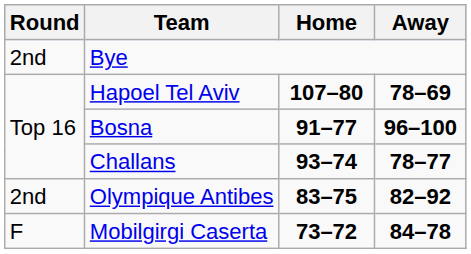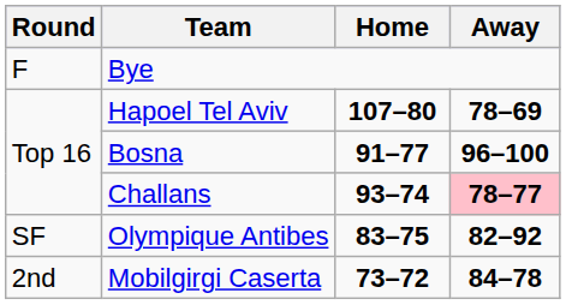 <table class="wikitable" style="text-align: left; font-size:95%">
 <tr bgcolor="#ccccff">
 <th>Round</th>
 <th>Team</th>
 <th>  Home  </th>
 <th>  Away  </th>
 </tr>
 <tr>
-<td>2nd</td>
+<td>F</td>
 <td colspan=3><a href='#'>Bye</a></td>
 </tr>
 <tr>
 <td rowspan=3>Top 16</td>
 <td> <a href='#'>Hapoel Tel Aviv</a></td>
 <td align="center"><strong>107–80</strong></td>
 <td align="center"><strong>78–69</strong></td>
 </tr>
 <tr>
 <td> <a href='#'>Bosna</a></td>
 <td align="center"><strong>91–77</strong></td>
 <td align="center"><strong>96–100</strong></td>
 </tr>
 <tr>
 <td> <a href='#'>Challans</a></td>
 <td align="center"><strong>93–74</strong></td>
-<td align="center"><strong>78–77</strong></td>
+<td align="center" style="background: pink;"><strong>78–77</strong></td>
 </tr>
 <tr>
-<td>2nd</td>
+<td>SF</td>
 <td> <a href='#'>Olympique Antibes</a></td>
 <td align="center"><strong>83–75</strong></td>
 <td align="center"><strong>82–92</strong></td>
 </tr>
 <tr>
-<td>F</td>
+<td>2nd</td>
 <td> <a href='#'>Mobilgirgi Caserta</a></td>
 <td align="center"><strong>73–72</strong></td>
 <td align="center"><strong>84–78</strong></td>
 </tr>
 </table>
